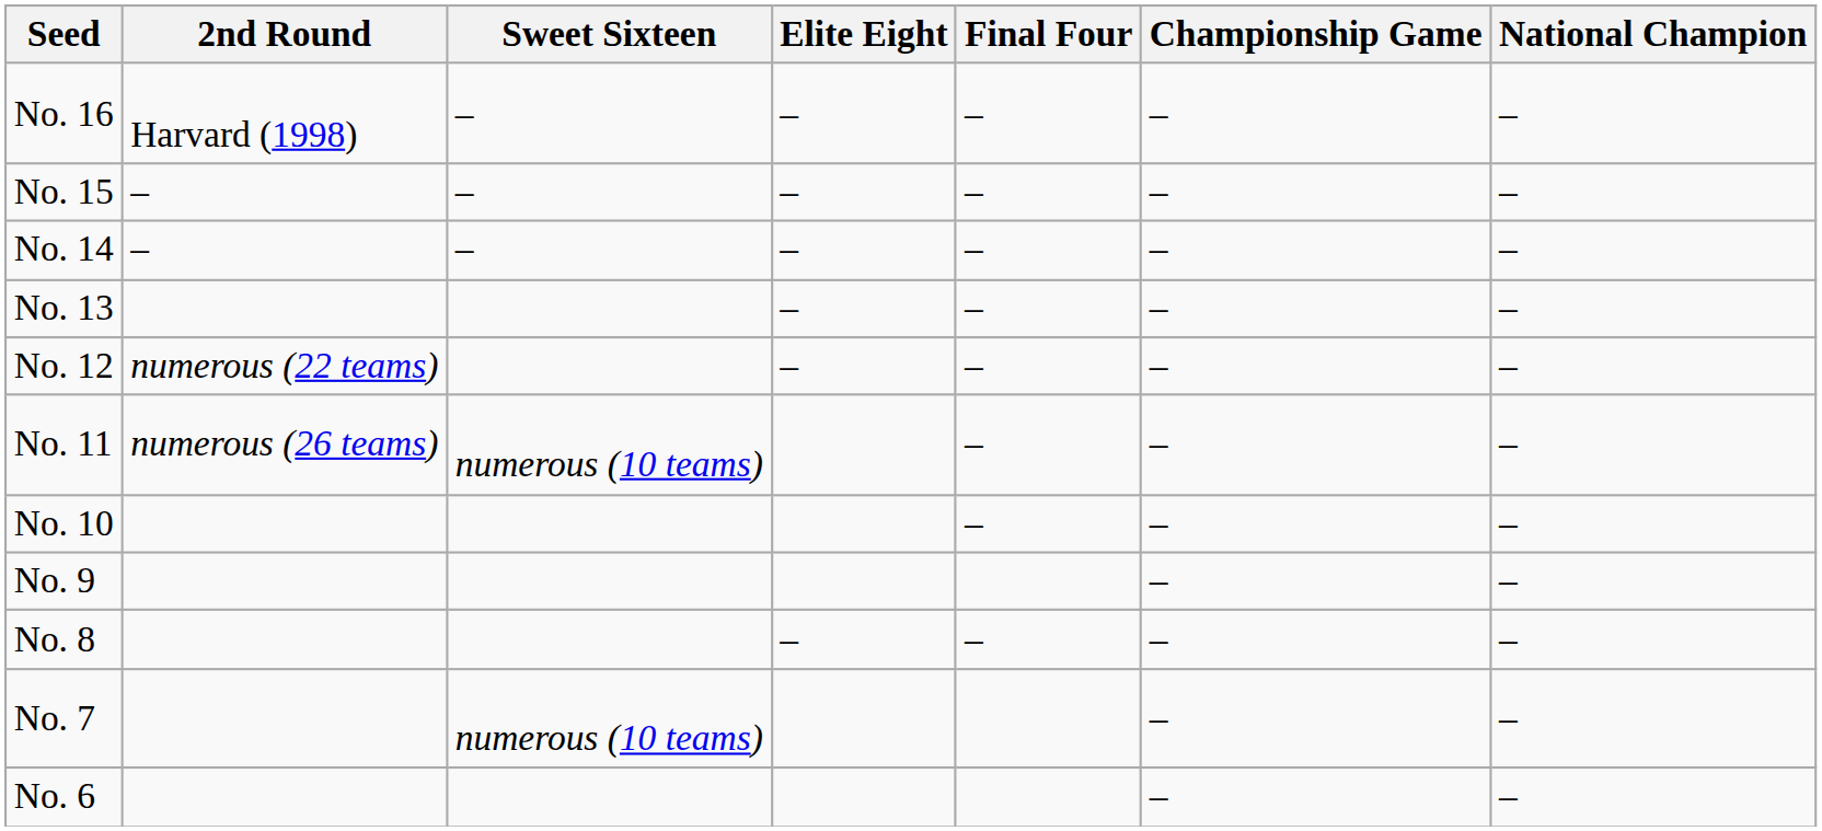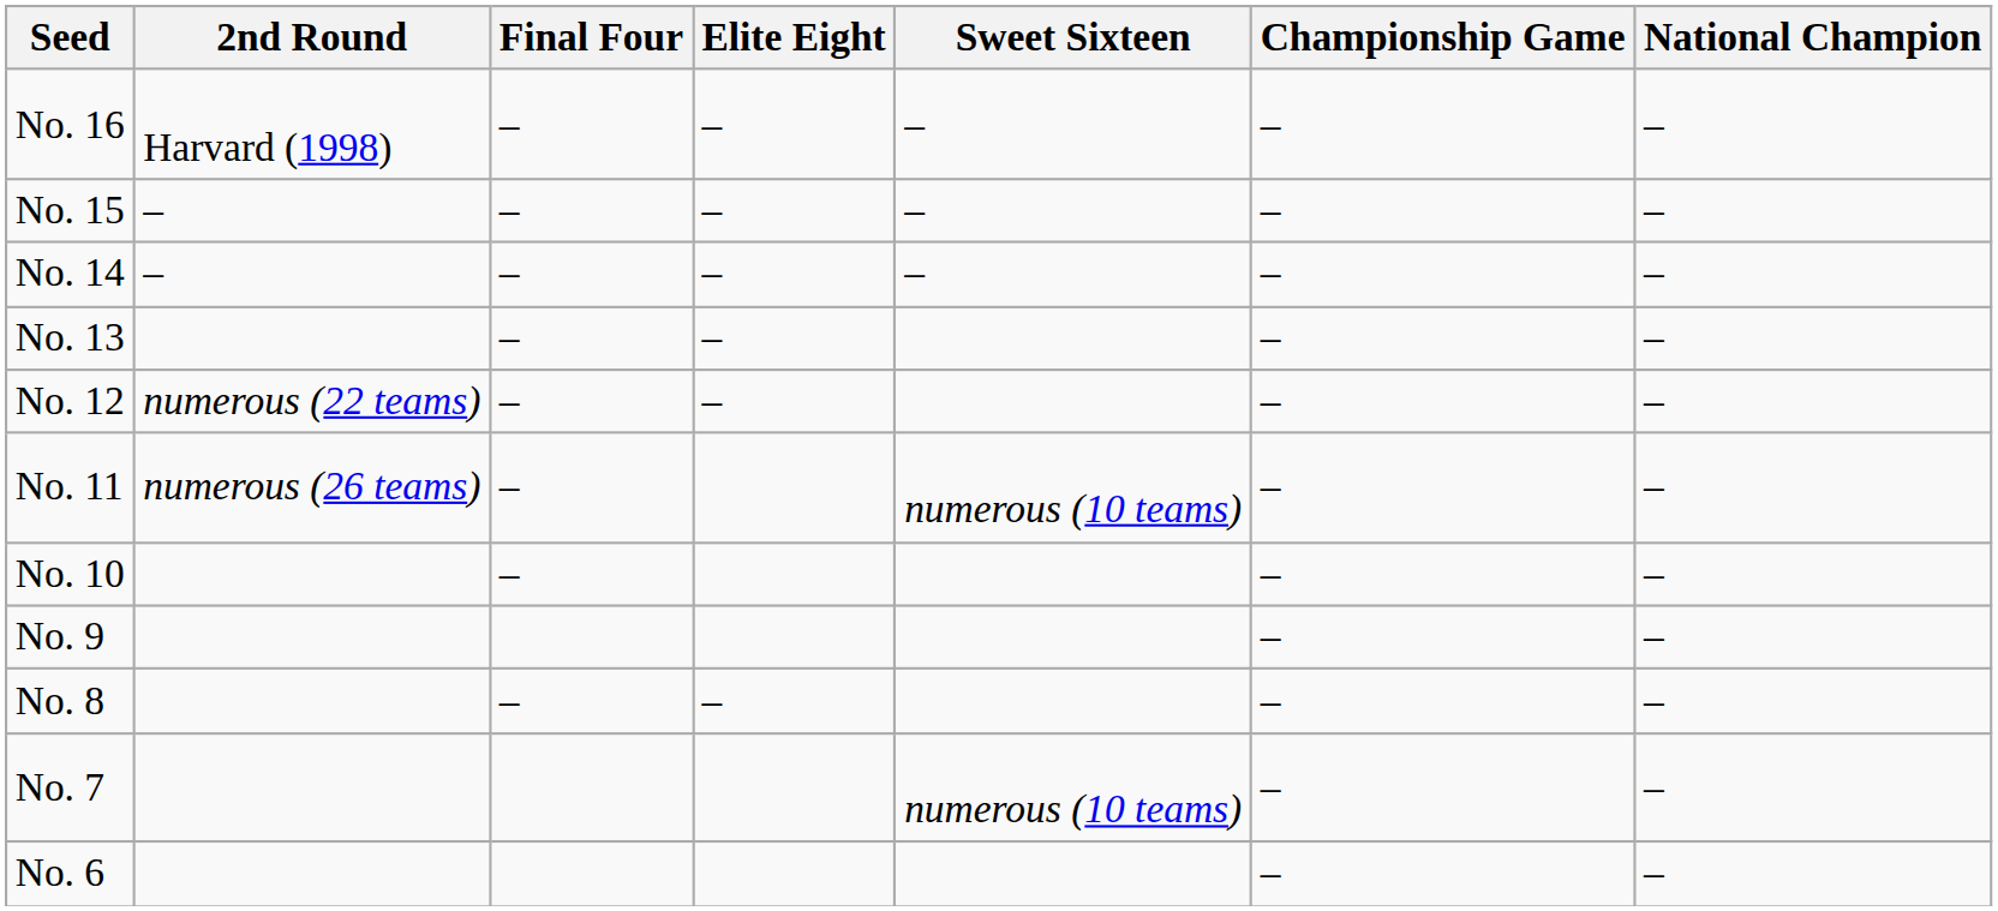 <table class="wikitable">
 <tr>
 <th>Seed</th>
 <th>2nd Round</th>
+<th>Final Four</th>
+<th>Elite Eight</th>
 <th>Sweet Sixteen</th>
-<th>Elite Eight</th>
-<th>Final Four</th>
 <th>Championship Game</th>
 <th>National Champion</th>
 </tr>
 <tr>
 <td>No. 16</td>
 <td><br>Harvard (<a href='#'>1998</a>)</td>
 <td>–</td>
 <td>–</td>
 <td>–</td>
 <td>–</td>
 <td>–</td>
 </tr>
 <tr>
 <td>No. 15</td>
 <td>–</td>
 <td>–</td>
 <td>–</td>
 <td>–</td>
 <td>–</td>
 <td>–</td>
 </tr>
 <tr>
 <td>No. 14</td>
 <td>–</td>
 <td>–</td>
 <td>–</td>
 <td>–</td>
 <td>–</td>
 <td>–</td>
 </tr>
 <tr>
 <td>No. 13</td>
 <td></td>
-<td></td>
 <td>–</td>
 <td>–</td>
+<td></td>
 <td>–</td>
 <td>–</td>
 </tr>
 <tr>
 <td>No. 12</td>
 <td><em>numerous (<a href='#'>22 teams</a>)</em></td>
-<td></td>
 <td>–</td>
 <td>–</td>
+<td></td>
 <td>–</td>
 <td>–</td>
 </tr>
 <tr>
 <td>No. 11</td>
 <td><em>numerous (<a href='#'>26 teams</a>)</em></td>
+<td>–</td>
+<td></td>
 <td><br><em>numerous (<a href='#'>10 teams</a>)</em></td>
-<td></td>
-<td>–</td>
 <td>–</td>
 <td>–</td>
 </tr>
 <tr>
 <td>No. 10</td>
 <td></td>
+<td>–</td>
 <td></td>
 <td></td>
-<td>–</td>
 <td>–</td>
 <td>–</td>
 </tr>
 <tr>
 <td>No. 9</td>
 <td></td>
-<td><br></td>
 <td></td>
 <td></td>
+<td><br></td>
 <td>–</td>
 <td>–</td>
 </tr>
 <tr>
 <td>No. 8</td>
 <td></td>
-<td><br></td>
 <td>–</td>
 <td>–</td>
+<td><br></td>
 <td>–</td>
 <td>–</td>
 </tr>
 <tr>
 <td>No. 7</td>
 <td></td>
-<td><br><em>numerous (<a href='#'>10 teams</a>)</em></td>
 <td><br></td>
 <td><br></td>
+<td><br><em>numerous (<a href='#'>10 teams</a>)</em></td>
 <td>–</td>
 <td>–</td>
 </tr>
 <tr>
 <td>No. 6</td>
 <td></td>
 <td></td>
 <td></td>
 <td></td>
 <td>–</td>
 <td>–</td>
 </tr>
 </table>
